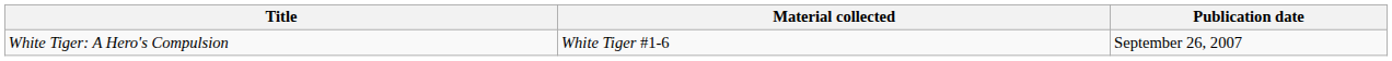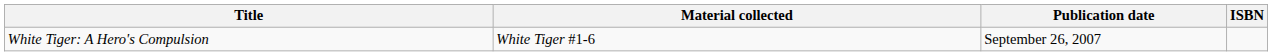 <table class="wikitable" width="70%">
 <tr>
 <th width="40%">Title</th>
 <th width="40%">Material collected</th>
 <th width="30%">Publication date</th>
+<th width="20%">ISBN</th>
 </tr>
 <tr>
 <td><em>White Tiger: A Hero's Compulsion</em></td>
 <td><em>White Tiger</em> #1-6</td>
 <td>September 26, 2007</td>
+<td></td>
 </tr>
 </table>
